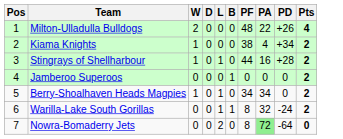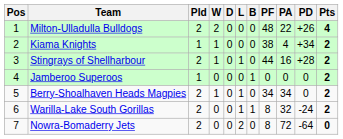 <table class="wikitable">
 <tr>
 <th>Pos</th>
 <th>Team</th>
+<th>Pld</th>
 <th>W</th>
 <th>D</th>
 <th>L</th>
 <th>B</th>
 <th>PF</th>
 <th>PA</th>
 <th>PD</th>
 <th>Pts</th>
 </tr>
 <tr bgcolor="#CCFFCC">
 <td style="text-align:center;">1</td>
 <td> <a href='#'>Milton-Ulladulla Bulldogs</a></td>
 <td style="text-align:center;">2</td>
+<td style="text-align:center;">2</td>
 <td style="text-align:center;">0</td>
 <td style="text-align:center;">0</td>
 <td style="text-align:center;">0</td>
 <td style="text-align:center;">48</td>
 <td style="text-align:center;">22</td>
 <td style="text-align:center;">+26</td>
 <td style="text-align:center;"><strong>4</strong></td>
 </tr>
 <tr bgcolor="#CCFFCC">
 <td style="text-align:center;">2</td>
 <td> <a href='#'>Kiama Knights</a></td>
 <td style="text-align:center;">1</td>
+<td style="text-align:center;">1</td>
 <td style="text-align:center;">0</td>
 <td style="text-align:center;">0</td>
 <td style="text-align:center;">0</td>
 <td style="text-align:center;">38</td>
 <td style="text-align:center;">4</td>
 <td style="text-align:center;">+34</td>
 <td style="text-align:center;"><strong>2</strong></td>
 </tr>
 <tr bgcolor="#CCFFCC">
 <td style="text-align:center;">3</td>
 <td> <a href='#'>Stingrays of Shellharbour</a></td>
+<td style="text-align:center;">2</td>
 <td style="text-align:center;">1</td>
 <td style="text-align:center;">0</td>
 <td style="text-align:center;">1</td>
 <td style="text-align:center;">0</td>
 <td style="text-align:center;">44</td>
 <td style="text-align:center;">16</td>
 <td style="text-align:center;">+28</td>
 <td style="text-align:center;"><strong>2</strong></td>
 </tr>
 <tr bgcolor="#CCFFCC">
 <td style="text-align:center;">4</td>
 <td> <a href='#'>Jamberoo Superoos</a></td>
+<td style="text-align:center;">1</td>
 <td style="text-align:center;">0</td>
 <td style="text-align:center;">0</td>
 <td style="text-align:center;">0</td>
 <td style="text-align:center;">1</td>
 <td style="text-align:center;">0</td>
 <td style="text-align:center;">0</td>
 <td style="text-align:center;">0</td>
 <td style="text-align:center;"><strong>2</strong></td>
 </tr>
 <tr>
 <td style="text-align:center;">5</td>
 <td> <a href='#'>Berry-Shoalhaven Heads Magpies</a></td>
+<td style="text-align:center;">2</td>
 <td style="text-align:center;">1</td>
 <td style="text-align:center;">0</td>
 <td style="text-align:center;">1</td>
 <td style="text-align:center;">0</td>
 <td style="text-align:center;">34</td>
 <td style="text-align:center;">34</td>
 <td style="text-align:center;">0</td>
 <td style="text-align:center;"><strong>2</strong></td>
 </tr>
 <tr>
 <td style="text-align:center;">6</td>
 <td> <a href='#'>Warilla-Lake South Gorillas</a></td>
+<td style="text-align:center;">2</td>
 <td style="text-align:center;">0</td>
 <td style="text-align:center;">0</td>
 <td style="text-align:center;">1</td>
 <td style="text-align:center;">1</td>
 <td style="text-align:center;">8</td>
 <td style="text-align:center;">32</td>
 <td style="text-align:center;">-24</td>
 <td style="text-align:center;"><strong>2</strong></td>
 </tr>
 <tr>
 <td style="text-align:center;">7</td>
 <td> <a href='#'>Nowra-Bomaderry Jets</a></td>
+<td style="text-align:center;">2</td>
 <td style="text-align:center;">0</td>
 <td style="text-align:center;">0</td>
 <td style="text-align:center;">2</td>
 <td style="text-align:center;">0</td>
 <td style="text-align:center;">8</td>
-<td style="background: lightgreen; text-align:center;">72</td>
+<td style="text-align:center;">72</td>
 <td style="text-align:center;">-64</td>
 <td style="text-align:center;"><strong>0</strong></td>
 </tr>
 </table>
